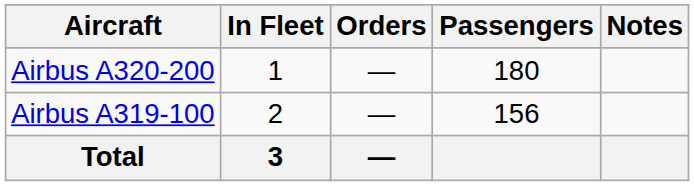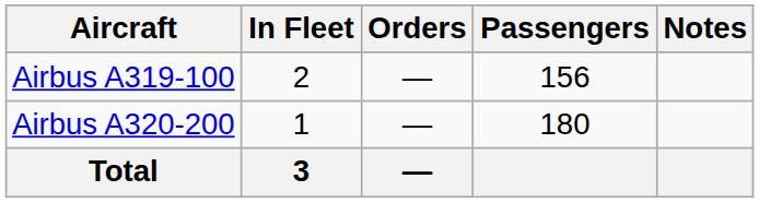 <table class="wikitable" style="margin:0.5em auto; text-align:center">
 <tr>
 <th>Aircraft</th>
 <th>In Fleet</th>
 <th>Orders</th>
 <th>Passengers</th>
 <th>Notes</th>
 </tr>
 <tr>
+<td align=center><a href='#'>Airbus A319-100</a></td>
+<td align=center>2</td>
+<td align=center>—</td>
+<td align=center>156</td>
+<td></td>
+</tr>
+<tr>
 <td><a href='#'>Airbus A320-200</a></td>
 <td>1</td>
 <td>—</td>
 <td>180</td>
-<td></td>
-</tr>
-<tr>
-<td align=center><a href='#'>Airbus A319-100</a></td>
-<td align=center>2</td>
-<td align=center>—</td>
-<td align=center>156</td>
 <td></td>
 </tr>
 <tr>
 <th>Total</th>
 <th>3</th>
 <th>—</th>
 <th></th>
 <th></th>
 </tr>
 </table>
